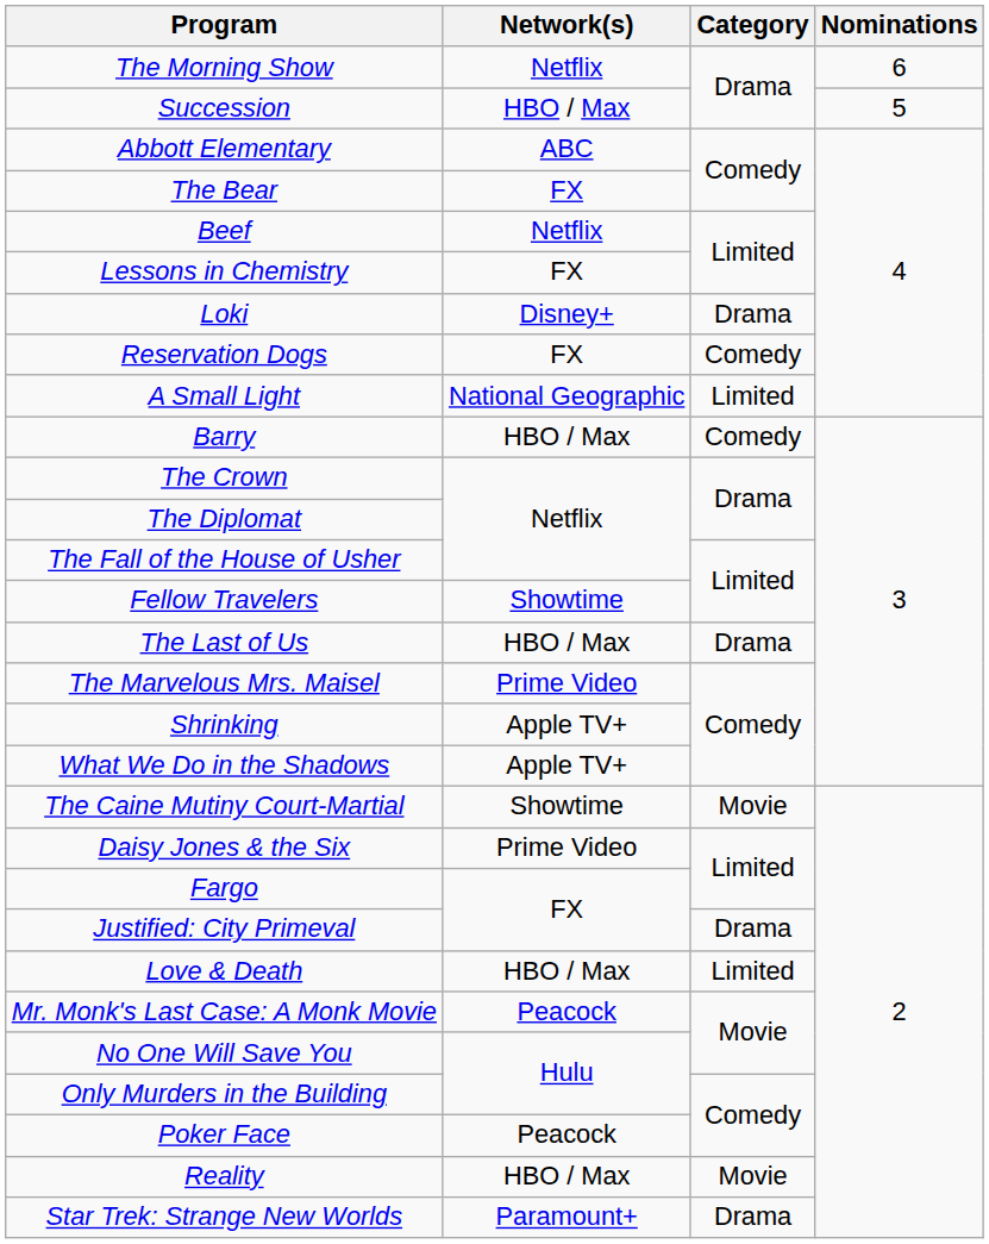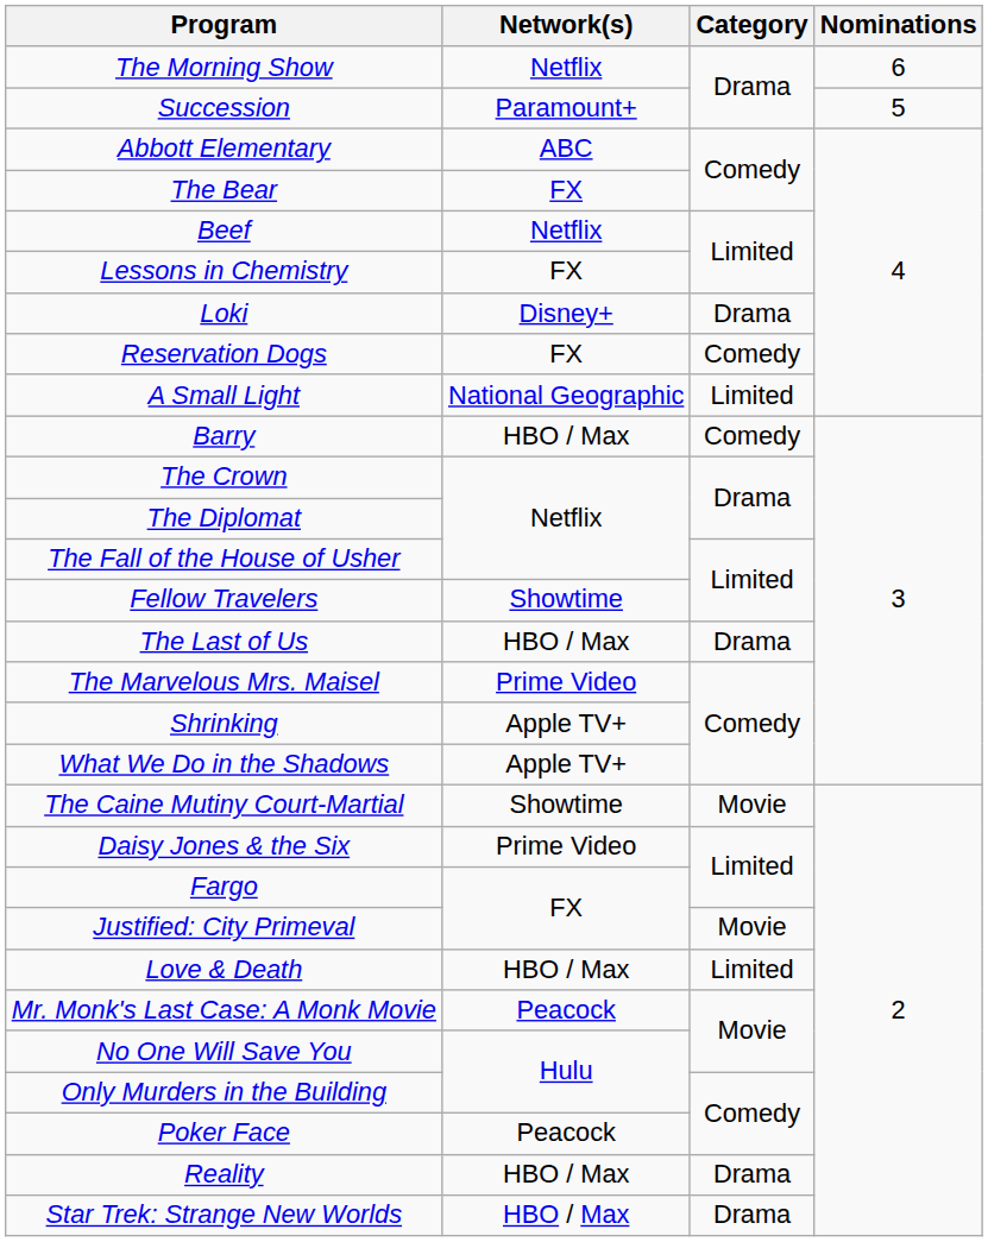 <table class="wikitable" rowspan="2" style="text-align:center" background: #f6e39c;>
 <tr>
 <th scope="col" style="text-align:center;">Program</th>
 <th scope="col" style="text-align:center;">Network(s)</th>
 <th scope="col" style="text-align:center;">Category</th>
 <th scope="col" style="width:55px">Nominations</th>
 </tr>
 <tr>
 <td><em><a href='#'>The Morning Show</a></em></td>
 <td><a href='#'>Netflix</a></td>
 <td rowspan="2">Drama</td>
 <td style="text-align:center">6</td>
 </tr>
 <tr>
 <td><em><a href='#'>Succession</a></em></td>
-<td><a href='#'>HBO</a> / <a href='#'>Max</a></td>
+<td><a href='#'>Paramount+</a></td>
 <td style="text-align:center">5</td>
 </tr>
 <tr>
 <td><em><a href='#'>Abbott Elementary</a></em></td>
 <td><a href='#'>ABC</a></td>
 <td rowspan="2">Comedy</td>
 <td rowspan="7" style="text-align:center">4</td>
 </tr>
 <tr>
 <td><em><a href='#'>The Bear</a></em></td>
 <td><a href='#'>FX</a></td>
 </tr>
 <tr>
 <td><em><a href='#'>Beef</a></em></td>
 <td><a href='#'>Netflix</a></td>
 <td rowspan="2">Limited</td>
 </tr>
 <tr>
 <td><em><a href='#'>Lessons in Chemistry</a></em></td>
 <td>FX</td>
 </tr>
 <tr>
 <td><em><a href='#'>Loki</a></em></td>
 <td><a href='#'>Disney+</a></td>
 <td>Drama</td>
 </tr>
 <tr>
 <td><em><a href='#'>Reservation Dogs</a></em></td>
 <td>FX</td>
 <td>Comedy</td>
 </tr>
 <tr>
 <td><em><a href='#'>A Small Light</a></em></td>
 <td><a href='#'>National Geographic</a></td>
 <td>Limited</td>
 </tr>
 <tr>
 <td><em><a href='#'>Barry</a></em></td>
 <td>HBO / Max</td>
 <td>Comedy</td>
 <td rowspan="9" style="text-align:center">3</td>
 </tr>
 <tr>
 <td><em><a href='#'>The Crown</a></em></td>
 <td rowspan="3">Netflix</td>
 <td rowspan="2">Drama</td>
 </tr>
 <tr>
 <td><em><a href='#'>The Diplomat</a></em></td>
 </tr>
 <tr>
 <td><em><a href='#'>The Fall of the House of Usher</a></em></td>
 <td rowspan="2">Limited</td>
 </tr>
 <tr>
 <td><em><a href='#'>Fellow Travelers</a></em></td>
 <td><a href='#'>Showtime</a></td>
 </tr>
 <tr>
 <td><em><a href='#'>The Last of Us</a></em></td>
 <td>HBO / Max</td>
 <td>Drama</td>
 </tr>
 <tr>
 <td><em><a href='#'>The Marvelous Mrs. Maisel</a></em></td>
 <td><a href='#'>Prime Video</a></td>
 <td rowspan="3">Comedy</td>
 </tr>
 <tr>
 <td><em><a href='#'>Shrinking</a></em></td>
 <td>Apple TV+</td>
 </tr>
 <tr>
 <td><em><a href='#'>What We Do in the Shadows</a></em></td>
 <td>Apple TV+</td>
 </tr>
 <tr>
 <td><em><a href='#'>The Caine Mutiny Court-Martial</a></em></td>
 <td>Showtime</td>
 <td>Movie</td>
 <td rowspan="11" style="text-align:center">2</td>
 </tr>
 <tr>
 <td><em><a href='#'>Daisy Jones & the Six</a></em></td>
 <td>Prime Video</td>
 <td rowspan="2">Limited</td>
 </tr>
 <tr>
 <td><em><a href='#'>Fargo</a></em></td>
 <td rowspan="2">FX</td>
 </tr>
 <tr>
 <td><em><a href='#'>Justified: City Primeval</a></em></td>
-<td>Drama</td>
+<td>Movie</td>
 </tr>
 <tr>
 <td><em><a href='#'>Love & Death</a></em></td>
 <td>HBO / Max</td>
 <td>Limited</td>
 </tr>
 <tr>
 <td><em><a href='#'>Mr. Monk's Last Case: A Monk Movie</a></em></td>
 <td><a href='#'>Peacock</a></td>
 <td rowspan="2">Movie</td>
 </tr>
 <tr>
 <td><em><a href='#'>No One Will Save You</a></em></td>
 <td rowspan="2"><a href='#'>Hulu</a></td>
 </tr>
 <tr>
 <td><em><a href='#'>Only Murders in the Building</a></em></td>
 <td rowspan="2">Comedy</td>
 </tr>
 <tr>
 <td><em><a href='#'>Poker Face</a></em></td>
 <td>Peacock</td>
 </tr>
 <tr>
 <td><em><a href='#'>Reality</a></em></td>
 <td>HBO / Max</td>
-<td>Movie</td>
+<td>Drama</td>
 </tr>
 <tr>
 <td><em><a href='#'>Star Trek: Strange New Worlds</a></em></td>
-<td><a href='#'>Paramount+</a></td>
+<td><a href='#'>HBO</a> / <a href='#'>Max</a></td>
 <td>Drama</td>
 </tr>
 </table>
